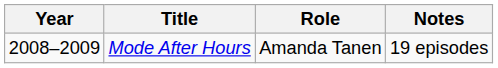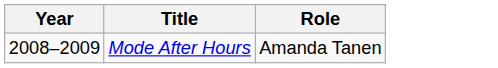 <table class="wikitable">
 <tr>
 <th>Year</th>
 <th>Title</th>
 <th>Role</th>
-<th class="unsortable">Notes</th>
 </tr>
 <tr>
 <td>2008–2009</td>
 <td><em><a href='#'>Mode After Hours</a></em></td>
 <td>Amanda Tanen</td>
-<td>19 episodes</td>
 </tr>
 </table>
